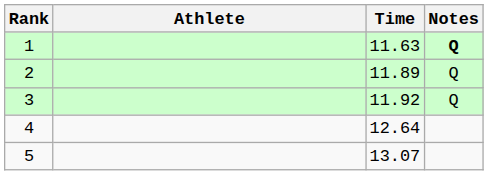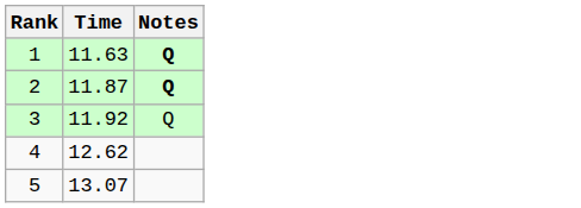 <table class="wikitable" style="text-align:center">
 <tr>
 <th>Rank</th>
-<th Style="width:18em">Athlete</th>
 <th>Time</th>
 <th>Notes</th>
 </tr>
 <tr style="background:#cfc">
 <td>1</td>
-<td style="text-align:left"></td>
 <td>11.63</td>
 <td><strong>Q</strong></td>
 </tr>
 <tr style="background:#cfc">
 <td>2</td>
-<td style="text-align:left"></td>
-<td>11.89</td>
-<td>Q</td>
+<td>11.87</td>
+<td><strong>Q</strong></td>
 </tr>
 <tr style="background:#cfc">
 <td>3</td>
-<td style="text-align:left"></td>
 <td>11.92</td>
 <td>Q</td>
 </tr>
 <tr>
 <td>4</td>
-<td style="text-align:left"></td>
-<td>12.64</td>
+<td>12.62</td>
 <td></td>
 </tr>
 <tr>
 <td>5</td>
-<td style="text-align:left"></td>
 <td>13.07</td>
 <td></td>
 </tr>
 </table>
